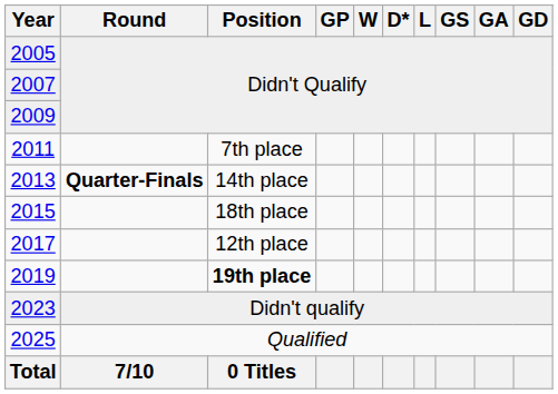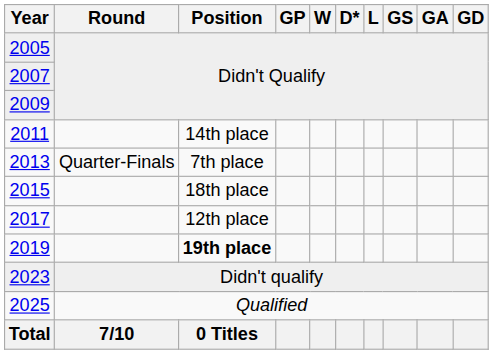 <table class="wikitable" style="text-align: center;">
 <tr>
 <th>Year</th>
 <th>Round</th>
 <th>Position</th>
 <th>GP</th>
 <th>W</th>
 <th>D*</th>
 <th>L</th>
 <th>GS</th>
 <th>GA</th>
 <th>GD</th>
 </tr>
 <tr bgcolor=efefef>
 <td> <a href='#'>2005</a></td>
 <td colspan=9 rowspan=3>Didn't Qualify</td>
 </tr>
 <tr bgcolor=efefef>
 <td> <a href='#'>2007</a></td>
 </tr>
 <tr bgcolor=efefef>
 <td> <a href='#'>2009</a></td>
 </tr>
 <tr bgcolor=>
 <td> <a href='#'>2011</a></td>
 <td></td>
-<td>7th place</td>
+<td>14th place</td>
 <td></td>
 <td></td>
 <td></td>
 <td></td>
 <td></td>
 <td></td>
 <td></td>
 </tr>
 <tr bgcolor=>
 <td> <a href='#'>2013</a></td>
-<td><strong>Quarter-Finals</strong></td>
-<td>14th place</td>
+<td>Quarter-Finals</td>
+<td>7th place</td>
 <td></td>
 <td></td>
 <td></td>
 <td></td>
 <td></td>
 <td></td>
 <td></td>
 </tr>
 <tr bgcolor=>
 <td> <a href='#'>2015</a></td>
 <td></td>
 <td>18th place</td>
 <td></td>
 <td></td>
 <td></td>
 <td></td>
 <td></td>
 <td></td>
 <td></td>
 </tr>
 <tr bgcolor=>
 <td> <a href='#'>2017</a></td>
 <td></td>
 <td>12th place</td>
 <td></td>
 <td></td>
 <td></td>
 <td></td>
 <td></td>
 <td></td>
 <td></td>
 </tr>
 <tr bgcolor=>
 <td> <a href='#'>2019</a></td>
 <td></td>
 <td><strong>19th place</strong></td>
 <td></td>
 <td></td>
 <td></td>
 <td></td>
 <td></td>
 <td></td>
 <td></td>
 </tr>
 <tr bgcolor=efefef>
 <td> <a href='#'>2023</a></td>
 <td colspan=9>Didn't qualify</td>
 </tr>
 <tr bgcolor=>
 <td> <a href='#'>2025</a></td>
 <td colspan=9><em>Qualified</em></td>
 </tr>
 <tr>
 <th>Total</th>
 <th>7/10</th>
 <th>0 Titles</th>
 <th></th>
 <th></th>
 <th></th>
 <th></th>
 <th></th>
 <th></th>
 <th></th>
 </tr>
 </table>
